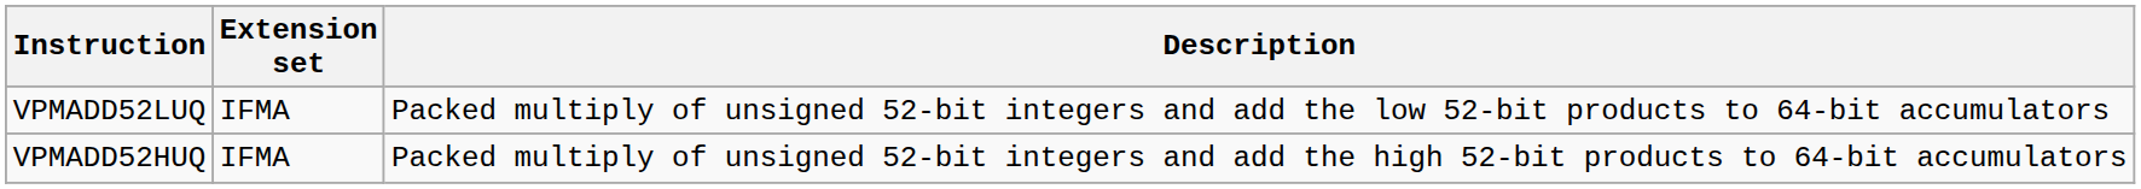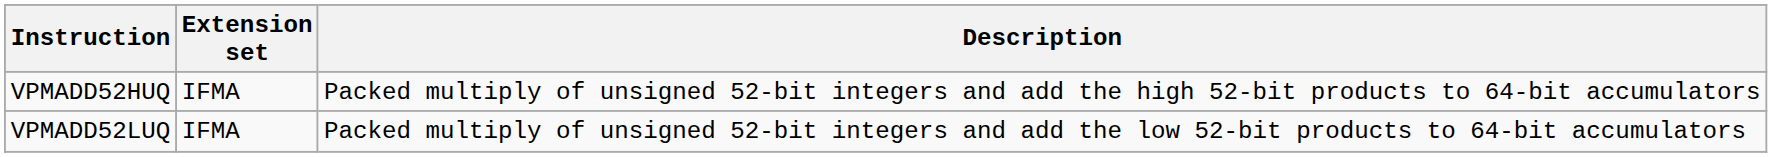 <table class="wikitable">
 <tr>
 <th scope="col">Instruction</th>
 <th scope="col">Extension<br>set</th>
 <th scope="col">Description</th>
 </tr>
 <tr>
+<td><code>VPMADD52HUQ</code></td>
+<td>IFMA</td>
+<td>Packed multiply of unsigned 52-bit integers and add the high 52-bit products to 64-bit accumulators</td>
+</tr>
+<tr>
 <td><code>VPMADD52LUQ</code></td>
 <td>IFMA</td>
 <td>Packed multiply of unsigned 52-bit integers and add the low 52-bit products to 64-bit accumulators</td>
 </tr>
-<tr>
-<td><code>VPMADD52HUQ</code></td>
-<td>IFMA</td>
-<td>Packed multiply of unsigned 52-bit integers and add the high 52-bit products to 64-bit accumulators</td>
-</tr>
 </table>
